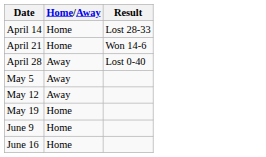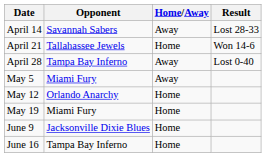 <table class="wikitable">
 <tr>
 <th>Date</th>
+<th>Opponent</th>
 <th><a href='#'>Home</a>/<a href='#'>Away</a></th>
 <th>Result</th>
 </tr>
 <tr>
 <td>April 14</td>
-<td>Home</td>
+<td><a href='#'>Savannah Sabers</a></td>
+<td>Away</td>
 <td>Lost 28-33</td>
 </tr>
 <tr>
 <td>April 21</td>
+<td><a href='#'>Tallahassee Jewels</a></td>
 <td>Home</td>
 <td>Won 14-6</td>
 </tr>
 <tr>
 <td>April 28</td>
+<td><a href='#'>Tampa Bay Inferno</a></td>
 <td>Away</td>
 <td>Lost 0-40</td>
 </tr>
 <tr>
 <td>May 5</td>
+<td><a href='#'>Miami Fury</a></td>
 <td>Away</td>
 <td></td>
 </tr>
 <tr>
 <td>May 12</td>
-<td>Away</td>
+<td><a href='#'>Orlando Anarchy</a></td>
+<td>Home</td>
 <td></td>
 </tr>
 <tr>
 <td>May 19</td>
+<td>Miami Fury</td>
 <td>Home</td>
 <td></td>
 </tr>
 <tr>
 <td>June 9</td>
+<td><a href='#'>Jacksonville Dixie Blues</a></td>
 <td>Home</td>
 <td></td>
 </tr>
 <tr>
 <td>June 16</td>
+<td>Tampa Bay Inferno</td>
 <td>Home</td>
 <td></td>
 </tr>
 </table>
